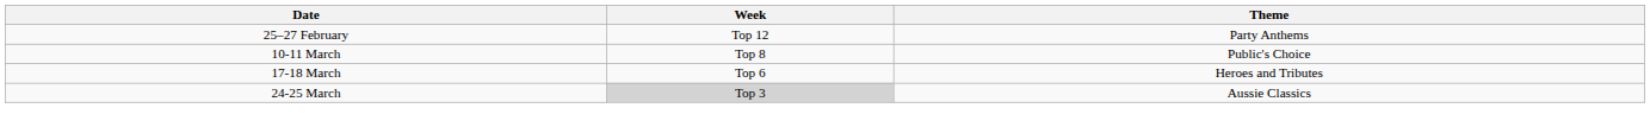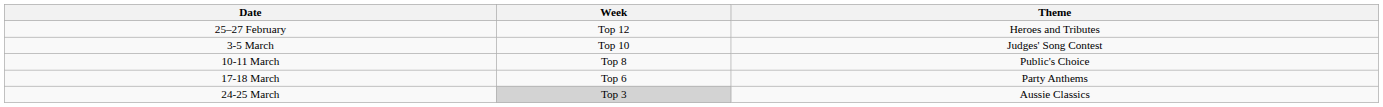 <table class="wikitable plainrowheaders" style="text-align:center; line-height:16px; width:99%;">
 <tr style="background:#ccc; text-align:center;">
 <th>Date</th>
 <th>Week</th>
 <th>Theme</th>
 </tr>
 <tr>
 <td>25–27 February</td>
 <td>Top 12</td>
-<td>Party Anthems</td>
+<td>Heroes and Tributes</td>
+</tr>
+<tr>
+<td>3-5 March</td>
+<td>Top 10</td>
+<td>Judges' Song Contest</td>
 </tr>
 <tr>
 <td>10-11 March</td>
 <td>Top 8</td>
 <td>Public's Choice</td>
 </tr>
 <tr>
 <td>17-18 March</td>
 <td>Top 6</td>
-<td>Heroes and Tributes</td>
+<td>Party Anthems</td>
 </tr>
 <tr>
 <td>24-25 March</td>
 <td style="background: lightgrey;">Top 3</td>
 <td>Aussie Classics</td>
 </tr>
 </table>
